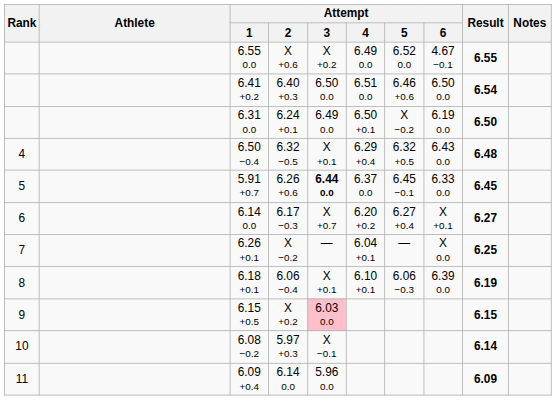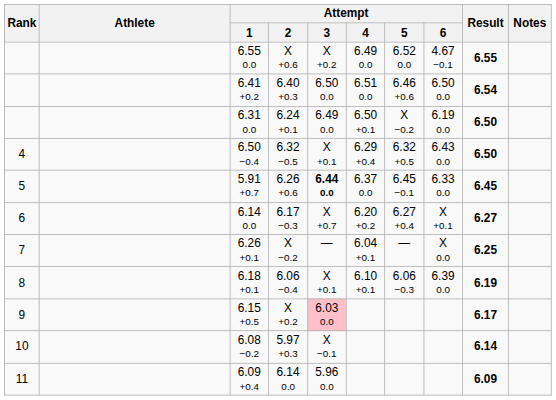 <table class="wikitable" style="text-align:center">
 <tr>
 <th rowspan=2 width=40>Rank</th>
 <th rowspan=2 width=250>Athlete</th>
 <th colspan=6>Attempt</th>
 <th rowspan=2 width=55>Result</th>
 <th rowspan=2 width=50>Notes</th>
 </tr>
 <tr>
 <th width=45>1</th>
 <th width=45>2</th>
 <th width=45>3</th>
 <th width=45>4</th>
 <th width=45>5</th>
 <th width=45>6</th>
 </tr>
 <tr>
 <td></td>
 <td align=left></td>
 <td>6.55<br><small>0.0</small></td>
 <td>X<br><small>+0.6</small></td>
 <td>X<br><small>+0.2</small></td>
 <td>6.49<br><small>0.0</small></td>
 <td>6.52<br><small>0.0</small></td>
 <td>4.67<br><small>−0.1</small></td>
 <td><strong>6.55</strong></td>
 <td></td>
 </tr>
 <tr>
 <td></td>
 <td align=left></td>
 <td>6.41<br><small>+0.2</small></td>
 <td>6.40<br><small>+0.3</small></td>
 <td>6.50<br><small>0.0</small></td>
 <td>6.51<br><small>0.0</small></td>
 <td>6.46<br><small>+0.6</small></td>
 <td>6.50<br><small>0.0</small></td>
 <td><strong>6.54</strong></td>
 <td></td>
 </tr>
 <tr>
 <td></td>
 <td align=left></td>
 <td>6.31<br><small>0.0</small></td>
 <td>6.24<br><small>+0.1</small></td>
 <td>6.49<br><small>0.0</small></td>
 <td>6.50<br><small>+0.1</small></td>
 <td>X<br><small>−0.2</small></td>
 <td>6.19<br><small>0.0</small></td>
 <td><strong>6.50</strong></td>
 <td></td>
 </tr>
 <tr>
 <td>4</td>
 <td align=left></td>
 <td>6.50<br><small>−0.4</small></td>
 <td>6.32<br><small>−0.5</small></td>
 <td>X<br><small>+0.1</small></td>
 <td>6.29<br><small>+0.4</small></td>
 <td>6.32<br><small>+0.5</small></td>
 <td>6.43<br><small>0.0</small></td>
-<td><strong>6.48</strong></td>
+<td><strong>6.50</strong></td>
 <td></td>
 </tr>
 <tr>
 <td>5</td>
 <td align=left></td>
 <td>5.91<br><small>+0.7</small></td>
 <td>6.26<br><small>+0.6</small></td>
 <td><strong>6.44<br><small>0.0</small></strong></td>
 <td>6.37<br><small>0.0</small></td>
 <td>6.45<br><small>−0.1</small></td>
 <td>6.33<br><small>0.0</small></td>
 <td><strong>6.45</strong></td>
 <td></td>
 </tr>
 <tr>
 <td>6</td>
 <td align=left></td>
 <td>6.14<br><small>0.0</small></td>
 <td>6.17<br><small>−0.3</small></td>
 <td>X<br><small>+0.7</small></td>
 <td>6.20<br><small>+0.2</small></td>
 <td>6.27<br><small>+0.4</small></td>
 <td>X<br><small>+0.1</small></td>
 <td><strong>6.27</strong></td>
 <td></td>
 </tr>
 <tr>
 <td>7</td>
 <td align=left></td>
 <td>6.26<br><small>+0.1</small></td>
 <td>X<br><small>−0.2</small></td>
 <td>—<br> </td>
 <td>6.04<br><small>+0.1</small></td>
 <td>—<br> </td>
 <td>X<br><small>0.0</small></td>
 <td><strong>6.25</strong></td>
 <td></td>
 </tr>
 <tr>
 <td>8</td>
 <td align=left></td>
 <td>6.18<br><small>+0.1</small></td>
 <td>6.06<br><small>−0.4</small></td>
 <td>X<br><small>+0.1</small></td>
 <td>6.10<br><small>+0.1</small></td>
 <td>6.06<br><small>−0.3</small></td>
 <td>6.39<br><small>0.0</small></td>
 <td><strong>6.19</strong></td>
 <td></td>
 </tr>
 <tr>
 <td>9</td>
 <td align=left></td>
 <td>6.15<br><small>+0.5</small></td>
 <td>X<br><small>+0.2</small></td>
 <td style="background: pink;">6.03<br><small>0.0</small></td>
 <td></td>
 <td></td>
 <td></td>
-<td><strong>6.15</strong></td>
+<td><strong>6.17</strong></td>
 <td></td>
 </tr>
 <tr>
 <td>10</td>
 <td align=left></td>
 <td>6.08<br><small>−0.2</small></td>
 <td>5.97<br><small>+0.3</small></td>
 <td>X<br><small>−0.1</small></td>
 <td></td>
 <td></td>
 <td></td>
 <td><strong>6.14</strong></td>
 <td></td>
 </tr>
 <tr>
 <td>11</td>
 <td align=left></td>
 <td>6.09<br><small>+0.4</small></td>
 <td>6.14<br><small>0.0</small></td>
 <td>5.96<br><small>0.0</small></td>
 <td></td>
 <td></td>
 <td></td>
 <td><strong>6.09</strong></td>
 <td></td>
 </tr>
 </table>
